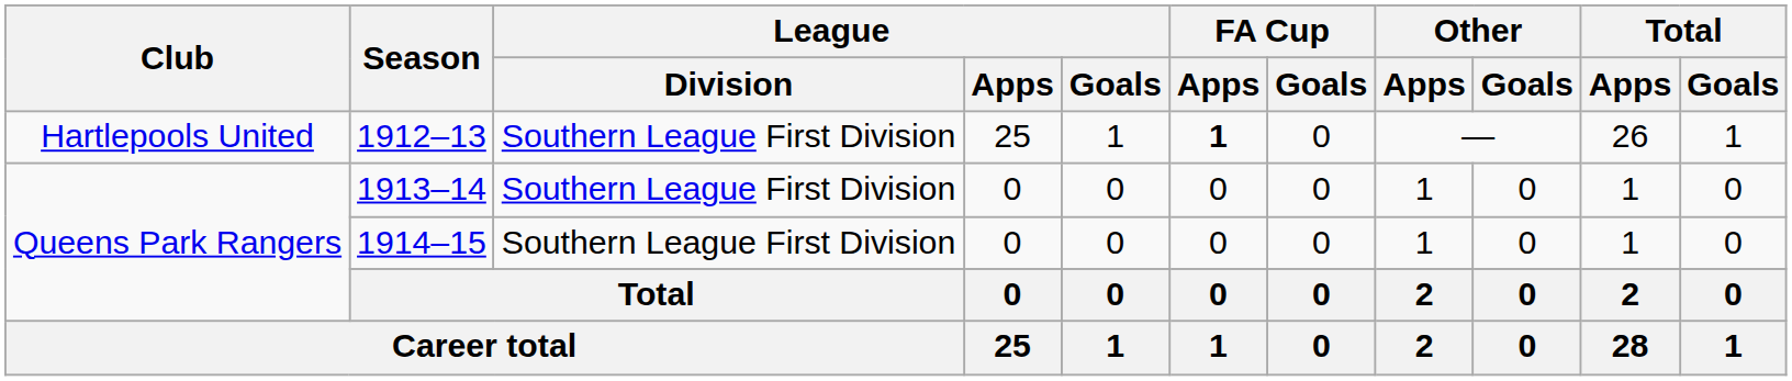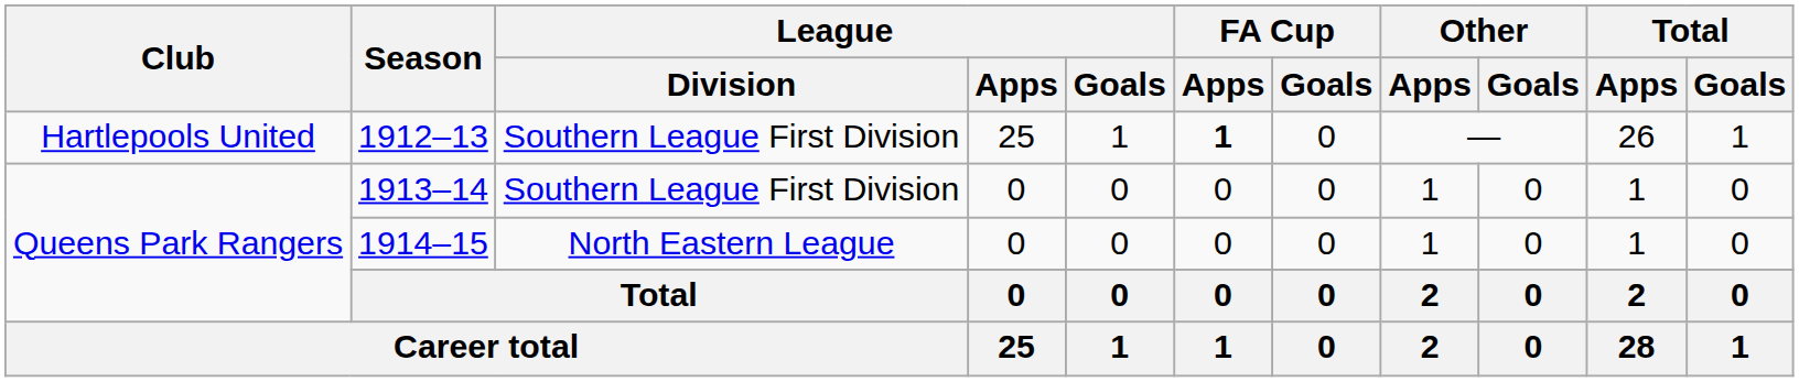 <table class="wikitable" style="text-align: center;">
 <tr>
 <th rowspan="2">Club</th>
 <th rowspan="2">Season</th>
 <th colspan="3">League</th>
 <th colspan="2">FA Cup</th>
 <th colspan="2">Other</th>
 <th colspan="2">Total</th>
 </tr>
 <tr>
 <th>Division</th>
 <th>Apps</th>
 <th>Goals</th>
 <th>Apps</th>
 <th>Goals</th>
 <th>Apps</th>
 <th>Goals</th>
 <th>Apps</th>
 <th>Goals</th>
 </tr>
 <tr>
 <td><a href='#'>Hartlepools United</a></td>
 <td><a href='#'>1912–13</a></td>
 <td><a href='#'>Southern League</a> First Division</td>
 <td>25</td>
 <td>1</td>
 <td><strong>1</strong></td>
 <td>0</td>
 <td colspan="2">—</td>
 <td>26</td>
 <td>1</td>
 </tr>
 <tr>
 <td rowspan="3"><a href='#'>Queens Park Rangers</a></td>
 <td><a href='#'>1913–14</a></td>
 <td><a href='#'>Southern League</a> First Division</td>
 <td>0</td>
 <td>0</td>
 <td>0</td>
 <td>0</td>
 <td>1</td>
 <td>0</td>
 <td>1</td>
 <td>0</td>
 </tr>
 <tr>
 <td><a href='#'>1914–15</a></td>
-<td>Southern League First Division</td>
+<td><a href='#'>North Eastern League</a></td>
 <td>0</td>
 <td>0</td>
 <td>0</td>
 <td>0</td>
 <td>1</td>
 <td>0</td>
 <td>1</td>
 <td>0</td>
 </tr>
 <tr>
 <th colspan="2">Total</th>
 <th>0</th>
 <th>0</th>
 <th>0</th>
 <th>0</th>
 <th>2</th>
 <th>0</th>
 <th>2</th>
 <th>0</th>
 </tr>
 <tr>
 <th colspan="3">Career total</th>
 <th>25</th>
 <th>1</th>
 <th>1</th>
 <th>0</th>
 <th>2</th>
 <th>0</th>
 <th>28</th>
 <th>1</th>
 </tr>
 </table>
